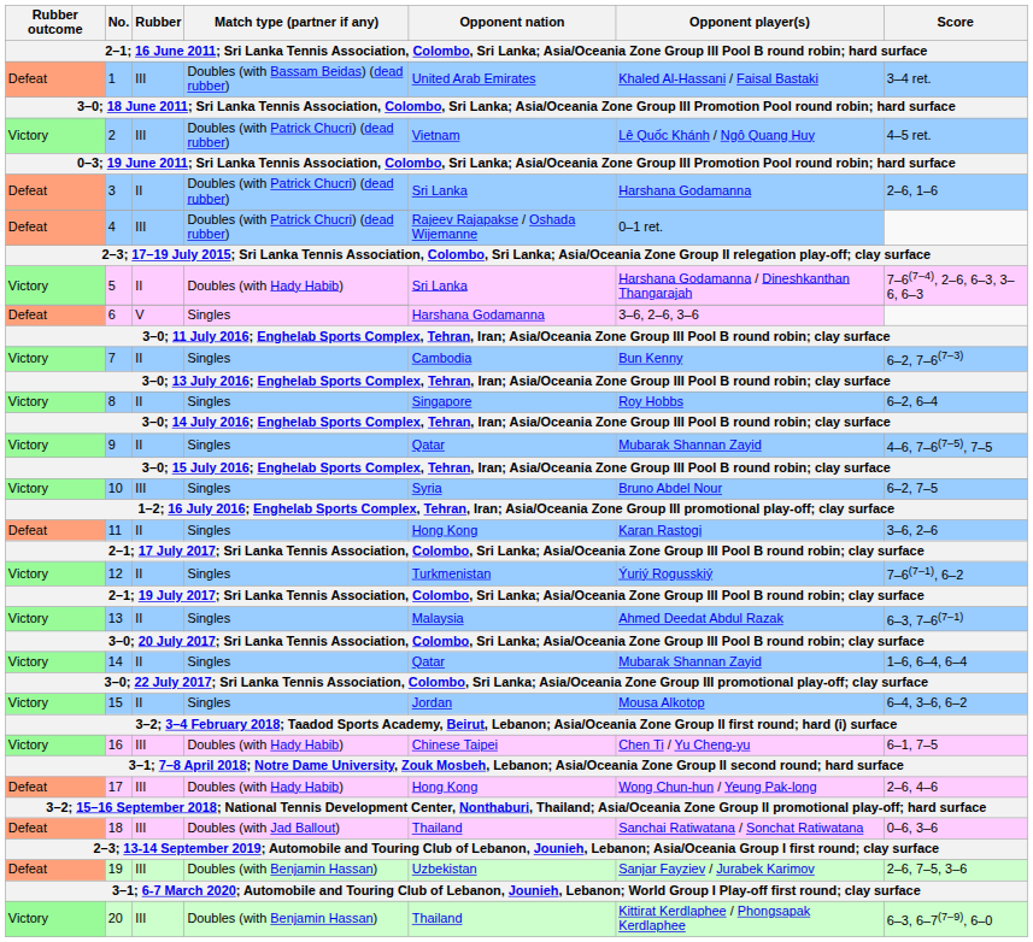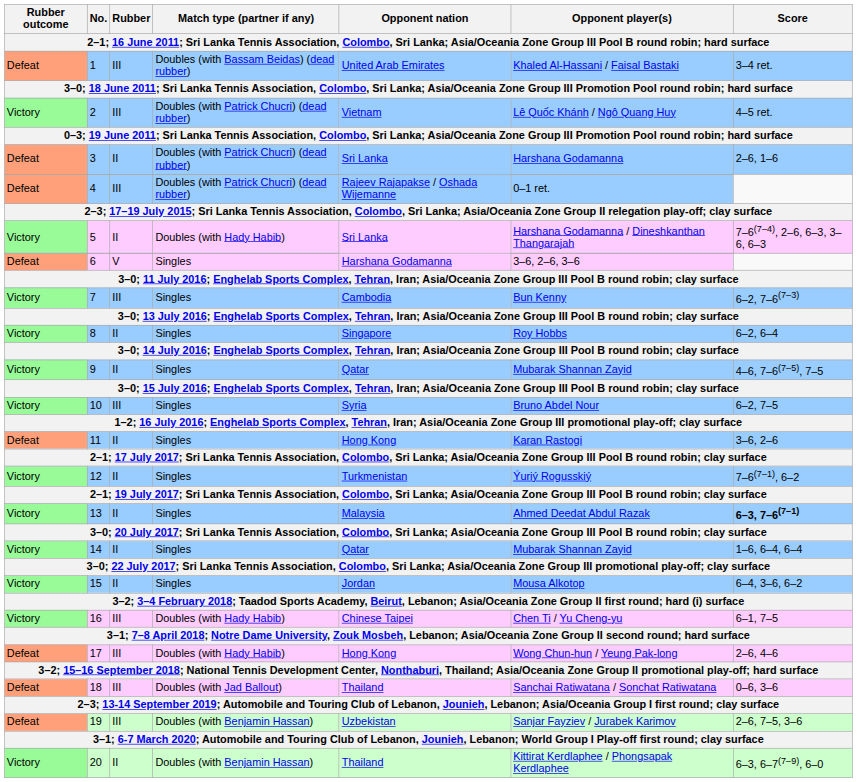 <table class=wikitable>
 <tr>
 <th>Rubber outcome</th>
 <th>No.</th>
 <th>Rubber</th>
 <th>Match type (partner if any)</th>
 <th>Opponent nation</th>
 <th>Opponent player(s)</th>
 <th>Score</th>
 </tr>
 <tr>
 <th colspan=7>2–1; <a href='#'>16 June 2011</a>; Sri Lanka Tennis Association, <a href='#'>Colombo</a>, Sri Lanka; Asia/Oceania Zone Group III Pool B round robin; hard surface</th>
 </tr>
 <tr bgcolor=#99CCFF>
 <td bgcolor=FFA07A>Defeat</td>
 <td>1</td>
 <td>III</td>
 <td>Doubles (with <a href='#'>Bassam Beidas</a>) (<a href='#'>dead rubber</a>)</td>
 <td> <a href='#'>United Arab Emirates</a></td>
 <td><a href='#'>Khaled Al-Hassani</a> / <a href='#'>Faisal Bastaki</a></td>
 <td>3–4 ret.</td>
 </tr>
 <tr>
 <th colspan=7>3–0; <a href='#'>18 June 2011</a>; Sri Lanka Tennis Association, <a href='#'>Colombo</a>, Sri Lanka; Asia/Oceania Zone Group III Promotion Pool round robin; hard surface</th>
 </tr>
 <tr bgcolor=#99CCFF>
 <td bgcolor=98FB98>Victory</td>
 <td>2</td>
 <td>III</td>
 <td>Doubles (with <a href='#'>Patrick Chucri</a>) (<a href='#'>dead rubber</a>)</td>
 <td> <a href='#'>Vietnam</a></td>
 <td><a href='#'>Lê Quốc Khánh</a> / <a href='#'>Ngô Quang Huy</a></td>
 <td>4–5 ret.</td>
 </tr>
 <tr>
 <th colspan=7>0–3; <a href='#'>19 June 2011</a>; Sri Lanka Tennis Association, <a href='#'>Colombo</a>, Sri Lanka; Asia/Oceania Zone Group III Promotion Pool round robin; hard surface</th>
 </tr>
 <tr bgcolor=#99CCFF>
 <td bgcolor=FFA07A>Defeat</td>
 <td>3</td>
 <td>II</td>
 <td>Doubles (with <a href='#'>Patrick Chucri</a>) (<a href='#'>dead rubber</a>)</td>
 <td rowspan=2> <a href='#'>Sri Lanka</a></td>
 <td><a href='#'>Harshana Godamanna</a></td>
 <td>2–6, 1–6</td>
 </tr>
 <tr>
 </tr>
 <tr bgcolor=#99CCFF>
 <td bgcolor=FFA07A>Defeat</td>
 <td>4</td>
 <td>III</td>
 <td>Doubles (with <a href='#'>Patrick Chucri</a>) (<a href='#'>dead rubber</a>)</td>
 <td><a href='#'>Rajeev Rajapakse</a> / <a href='#'>Oshada Wijemanne</a></td>
 <td>0–1 ret.</td>
 </tr>
 <tr>
 <th colspan=7>2–3; <a href='#'>17–19 July 2015</a>; Sri Lanka Tennis Association, <a href='#'>Colombo</a>, Sri Lanka; Asia/Oceania Zone Group II relegation play-off; clay surface</th>
 </tr>
 <tr bgcolor=#FFCCFF>
 <td bgcolor=98FB98>Victory</td>
 <td>5</td>
 <td>II</td>
 <td>Doubles (with <a href='#'>Hady Habib</a>)</td>
 <td rowspan=2> <a href='#'>Sri Lanka</a></td>
 <td><a href='#'>Harshana Godamanna</a> / <a href='#'>Dineshkanthan Thangarajah</a></td>
 <td>7–6<sup>(7–4)</sup>, 2–6, 6–3, 3–6, 6–3</td>
 </tr>
 <tr>
 </tr>
 <tr bgcolor=#FFCCFF>
 <td bgcolor=FFA07A>Defeat</td>
 <td>6</td>
 <td>V</td>
 <td>Singles</td>
 <td><a href='#'>Harshana Godamanna</a></td>
 <td>3–6, 2–6, 3–6</td>
 </tr>
 <tr>
 <th colspan=7>3–0; <a href='#'>11 July 2016</a>; <a href='#'>Enghelab Sports Complex</a>, <a href='#'>Tehran</a>, Iran; Asia/Oceania Zone Group III Pool B round robin; clay surface</th>
 </tr>
 <tr bgcolor=#99CCFF>
 <td bgcolor=98FB98>Victory</td>
 <td>7</td>
-<td>II</td>
+<td>III</td>
 <td>Singles</td>
 <td> <a href='#'>Cambodia</a></td>
 <td><a href='#'>Bun Kenny</a></td>
 <td>6–2, 7–6<sup>(7–3)</sup></td>
 </tr>
 <tr>
 <th colspan=7>3–0; <a href='#'>13 July 2016</a>; <a href='#'>Enghelab Sports Complex</a>, <a href='#'>Tehran</a>, Iran; Asia/Oceania Zone Group III Pool B round robin; clay surface</th>
 </tr>
 <tr bgcolor=#99CCFF>
 <td bgcolor=98FB98>Victory</td>
 <td>8</td>
 <td>II</td>
 <td>Singles</td>
 <td> <a href='#'>Singapore</a></td>
 <td><a href='#'>Roy Hobbs</a></td>
 <td>6–2, 6–4</td>
 </tr>
 <tr>
 <th colspan=7>3–0; <a href='#'>14 July 2016</a>; <a href='#'>Enghelab Sports Complex</a>, <a href='#'>Tehran</a>, Iran; Asia/Oceania Zone Group III Pool B round robin; clay surface</th>
 </tr>
 <tr bgcolor=#99CCFF>
 <td bgcolor=98FB98>Victory</td>
 <td>9</td>
 <td>II</td>
 <td>Singles</td>
 <td> <a href='#'>Qatar</a></td>
 <td><a href='#'>Mubarak Shannan Zayid</a></td>
 <td>4–6, 7–6<sup>(7–5)</sup>, 7–5</td>
 </tr>
 <tr>
 <th colspan=7>3–0; <a href='#'>15 July 2016</a>; <a href='#'>Enghelab Sports Complex</a>, <a href='#'>Tehran</a>, Iran; Asia/Oceania Zone Group III Pool B round robin; clay surface</th>
 </tr>
 <tr bgcolor=#99CCFF>
 <td bgcolor=98FB98>Victory</td>
 <td>10</td>
 <td>III</td>
 <td>Singles</td>
 <td> <a href='#'>Syria</a></td>
 <td><a href='#'>Bruno Abdel Nour</a></td>
 <td>6–2, 7–5</td>
 </tr>
 <tr>
 <th colspan=7>1–2; <a href='#'>16 July 2016</a>; <a href='#'>Enghelab Sports Complex</a>, <a href='#'>Tehran</a>, Iran; Asia/Oceania Zone Group III promotional play-off; clay surface</th>
 </tr>
 <tr bgcolor=#99CCFF>
 <td bgcolor=FFA07A>Defeat</td>
 <td>11</td>
 <td>II</td>
 <td>Singles</td>
 <td> <a href='#'>Hong Kong</a></td>
 <td><a href='#'>Karan Rastogi</a></td>
 <td>3–6, 2–6</td>
 </tr>
 <tr>
 <th colspan=7>2–1; <a href='#'>17 July 2017</a>; Sri Lanka Tennis Association, <a href='#'>Colombo</a>, Sri Lanka; Asia/Oceania Zone Group III Pool B round robin; clay surface</th>
 </tr>
 <tr bgcolor=#99CCFF>
 <td bgcolor=98FB98>Victory</td>
 <td>12</td>
 <td>II</td>
 <td>Singles</td>
 <td> <a href='#'>Turkmenistan</a></td>
 <td><a href='#'>Ýuriý Rogusskiý</a></td>
 <td>7–6<sup>(7–1)</sup>, 6–2</td>
 </tr>
 <tr>
 <th colspan=7>2–1; <a href='#'>19 July 2017</a>; Sri Lanka Tennis Association, <a href='#'>Colombo</a>, Sri Lanka; Asia/Oceania Zone Group III Pool B round robin; clay surface</th>
 </tr>
 <tr bgcolor=#99CCFF>
 <td bgcolor=98FB98>Victory</td>
 <td>13</td>
 <td>II</td>
 <td>Singles</td>
 <td> <a href='#'>Malaysia</a></td>
 <td><a href='#'>Ahmed Deedat Abdul Razak</a></td>
-<td>6–3, 7–6<sup>(7–1)</sup></td>
+<td><strong>6–3, 7–6<sup>(7–1)</sup></strong></td>
 </tr>
 <tr>
 <th colspan=7>3–0; <a href='#'>20 July 2017</a>; Sri Lanka Tennis Association, <a href='#'>Colombo</a>, Sri Lanka; Asia/Oceania Zone Group III Pool B round robin; clay surface</th>
 </tr>
 <tr bgcolor=#99CCFF>
 <td bgcolor=98FB98>Victory</td>
 <td>14</td>
 <td>II</td>
 <td>Singles</td>
 <td> <a href='#'>Qatar</a></td>
 <td><a href='#'>Mubarak Shannan Zayid</a></td>
 <td>1–6, 6–4, 6–4</td>
 </tr>
 <tr>
 <th colspan=7>3–0; <a href='#'>22 July 2017</a>; Sri Lanka Tennis Association, <a href='#'>Colombo</a>, Sri Lanka; Asia/Oceania Zone Group III promotional play-off; clay surface</th>
 </tr>
 <tr bgcolor=#99CCFF>
 <td bgcolor=98FB98>Victory</td>
 <td>15</td>
 <td>II</td>
 <td>Singles</td>
 <td> <a href='#'>Jordan</a></td>
 <td><a href='#'>Mousa Alkotop</a></td>
 <td>6–4, 3–6, 6–2</td>
 </tr>
 <tr>
 <th colspan=7>3–2; <a href='#'>3–4 February 2018</a>; Taadod Sports Academy, <a href='#'>Beirut</a>, Lebanon; Asia/Oceania Zone Group II first round; hard (i) surface</th>
 </tr>
 <tr bgcolor=#FFCCFF>
 <td bgcolor=98FB98>Victory</td>
 <td>16</td>
 <td>III</td>
 <td>Doubles (with <a href='#'>Hady Habib</a>)</td>
 <td> <a href='#'>Chinese Taipei</a></td>
 <td><a href='#'>Chen Ti</a> / <a href='#'>Yu Cheng-yu</a></td>
 <td>6–1, 7–5</td>
 </tr>
 <tr>
 <th colspan=7>3–1; <a href='#'>7–8 April 2018</a>; <a href='#'>Notre Dame University</a>, <a href='#'>Zouk Mosbeh</a>, Lebanon; Asia/Oceania Zone Group II second round; hard surface</th>
 </tr>
 <tr bgcolor=#FFCCFF>
 <td bgcolor=FFA07A>Defeat</td>
 <td>17</td>
 <td>III</td>
 <td>Doubles (with <a href='#'>Hady Habib</a>)</td>
 <td> <a href='#'>Hong Kong</a></td>
 <td><a href='#'>Wong Chun-hun</a> / <a href='#'>Yeung Pak-long</a></td>
 <td>2–6, 4–6</td>
 </tr>
 <tr>
 <th colspan=7>3–2; <a href='#'>15–16 September 2018</a>; National Tennis Development Center, <a href='#'>Nonthaburi</a>, Thailand; Asia/Oceania Zone Group II promotional play-off; hard surface</th>
 </tr>
 <tr bgcolor=#FFCCFF>
 <td bgcolor=FFA07A>Defeat</td>
 <td>18</td>
 <td>III</td>
 <td>Doubles (with <a href='#'>Jad Ballout</a>)</td>
 <td> <a href='#'>Thailand</a></td>
 <td><a href='#'>Sanchai Ratiwatana</a> / <a href='#'>Sonchat Ratiwatana</a></td>
 <td>0–6, 3–6</td>
 </tr>
 <tr>
 <th colspan=7>2–3; <a href='#'>13-14 September 2019</a>; Automobile and Touring Club of Lebanon, <a href='#'>Jounieh</a>, Lebanon; Asia/Oceania Group I first round; clay surface</th>
 </tr>
 <tr bgcolor=#CCFFCC>
 <td bgcolor=FFA07A>Defeat</td>
 <td>19</td>
 <td>III</td>
 <td>Doubles (with <a href='#'>Benjamin Hassan</a>)</td>
 <td> <a href='#'>Uzbekistan</a></td>
 <td><a href='#'>Sanjar Fayziev</a> / <a href='#'>Jurabek Karimov</a></td>
 <td>2–6, 7–5, 3–6</td>
 </tr>
 <tr>
 <th colspan=7>3–1; <a href='#'>6-7 March 2020</a>; Automobile and Touring Club of Lebanon, <a href='#'>Jounieh</a>, Lebanon; World Group I Play-off first round; clay surface</th>
 </tr>
 <tr bgcolor=#CCFFCC>
 <td bgcolor=98FB98>Victory</td>
 <td>20</td>
-<td>III</td>
+<td>II</td>
 <td>Doubles (with <a href='#'>Benjamin Hassan</a>)</td>
 <td> <a href='#'>Thailand</a></td>
 <td><a href='#'>Kittirat Kerdlaphee</a> / <a href='#'>Phongsapak Kerdlaphee</a></td>
 <td>6–3, 6–7<sup>(7–9)</sup>, 6–0</td>
 </tr>
 </table>
